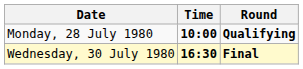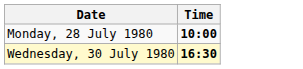 <table class="wikitable">
 <tr>
 <th>Date</th>
 <th>Time</th>
-<th>Round</th>
 </tr>
 <tr>
 <td>Monday, 28 July 1980</td>
 <td><strong>10:00</strong></td>
-<td><strong>Qualifying</strong></td>
 </tr>
 <tr style=background:lemonchiffon>
 <td>Wednesday, 30 July 1980</td>
 <td><strong>16:30</strong></td>
-<td><strong>Final</strong></td>
 </tr>
 </table>
